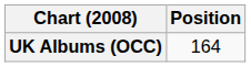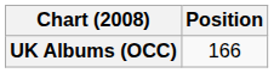 <table class="wikitable sortable plainrowheaders">
 <tr>
 <th>Chart (2008)</th>
 <th>Position</th>
 </tr>
 <tr>
 <th scope="row">UK Albums (OCC)</th>
-<td style="text-align:center;">164</td>
+<td style="text-align:center;">166</td>
 </tr>
 </table>
